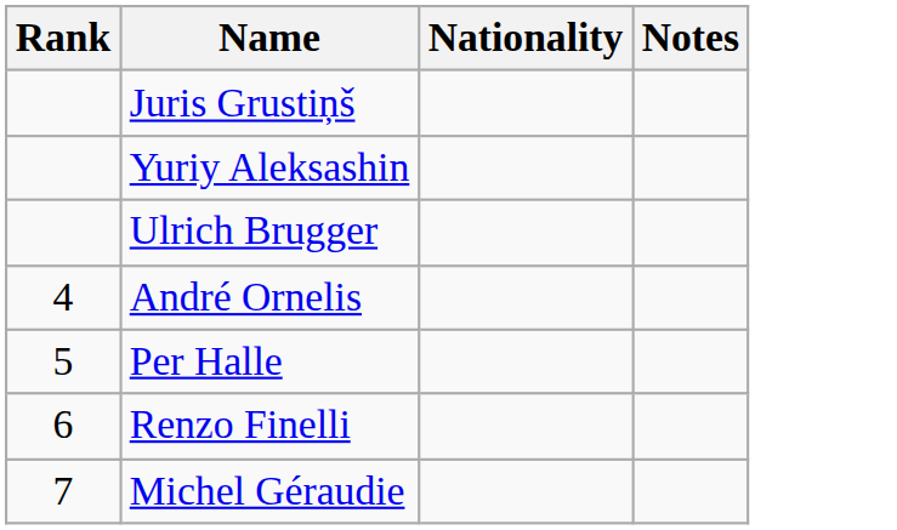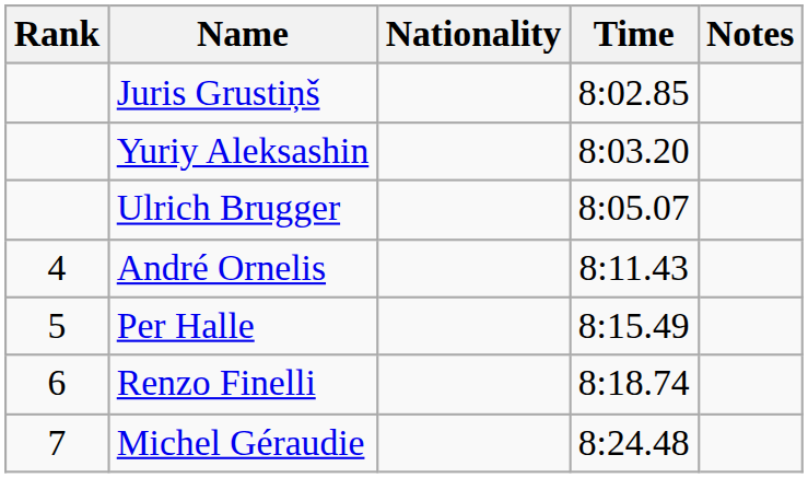 <table class="wikitable sortable" style="text-align:center">
 <tr>
 <th>Rank</th>
 <th>Name</th>
 <th>Nationality</th>
+<th>Time</th>
 <th>Notes</th>
 </tr>
 <tr>
 <td></td>
 <td align="left"><a href='#'>Juris Grustiņš</a></td>
 <td align=left></td>
+<td>8:02.85</td>
 <td></td>
 </tr>
 <tr>
 <td></td>
 <td align="left"><a href='#'>Yuriy Aleksashin</a></td>
 <td align=left></td>
+<td>8:03.20</td>
 <td></td>
 </tr>
 <tr>
 <td></td>
 <td align="left"><a href='#'>Ulrich Brugger</a></td>
 <td align=left></td>
+<td>8:05.07</td>
 <td></td>
 </tr>
 <tr>
 <td>4</td>
 <td align="left"><a href='#'>André Ornelis</a></td>
 <td align=left></td>
+<td>8:11.43</td>
 <td></td>
 </tr>
 <tr>
 <td>5</td>
 <td align="left"><a href='#'>Per Halle</a></td>
 <td align=left></td>
+<td>8:15.49</td>
 <td></td>
 </tr>
 <tr>
 <td>6</td>
 <td align="left"><a href='#'>Renzo Finelli</a></td>
 <td align=left></td>
+<td>8:18.74</td>
 <td></td>
 </tr>
 <tr>
 <td>7</td>
 <td align="left"><a href='#'>Michel Géraudie</a></td>
 <td align=left></td>
+<td>8:24.48</td>
 <td></td>
 </tr>
 </table>
